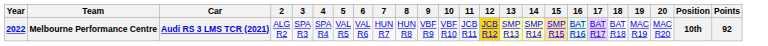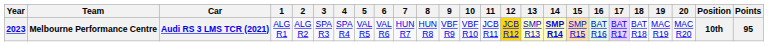 <table class="wikitable" style="text-align:center; font-size:85%">
 <tr>
 <th>Year</th>
 <th>Team</th>
 <th>Car</th>
+<th>1</th>
 <th>2</th>
 <th>3</th>
 <th>4</th>
 <th>5</th>
 <th>6</th>
 <th>7</th>
 <th>8</th>
 <th>9</th>
 <th>10</th>
 <th>11</th>
 <th>12</th>
 <th>13</th>
 <th>14</th>
 <th>15</th>
 <th>16</th>
 <th>17</th>
 <th>18</th>
 <th>19</th>
 <th>20</th>
 <th>Position</th>
 <th>Points</th>
 </tr>
 <tr>
-<th><a href='#'>2022</a></th>
+<th><a href='#'>2023</a></th>
 <th nowrap>Melbourne Performance Centre</th>
 <th nowrap><a href='#'>Audi RS 3 LMS TCR (2021)</a></th>
+<td><a href='#'>ALG<br>R1</a></td>
 <td><a href='#'>ALG<br>R2</a></td>
 <td><a href='#'>SPA<br>R3</a></td>
 <td><a href='#'>SPA<br>R4</a></td>
 <td><a href='#'>VAL<br>R5</a></td>
 <td><a href='#'>VAL<br>R6</a></td>
 <td><a href='#'>HUN<br>R7</a></td>
 <td><a href='#'>HUN<br>R8</a></td>
 <td><a href='#'>VBF<br>R9</a></td>
 <td><a href='#'>VBF<br>R10</a></td>
 <td><a href='#'>JCB<br>R11</a></td>
 <td style="background: gold;"><a href='#'>JCB<br>R12</a></td>
 <td style=background:#ffffbf><a href='#'>SMP<br>R13</a><br></td>
-<td style=background:#ffffbf><a href='#'>SMP<br>R14</a><br></td>
+<td style=background:#ffffbf><strong><a href='#'>SMP<br>R14</a><br></strong></td>
 <td style=background:#ffdf9f><a href='#'>SMP<br>R15</a><br></td>
 <td style=background:#dfffdf><a href='#'>BAT<br>R16</a><br></td>
 <td style=background:#efcfff><a href='#'>BAT<br>R17</a><br></td>
 <td style=background:#ffffff><a href='#'>BAT<br>R18</a><br></td>
 <td><a href='#'>MAC<br>R19</a></td>
 <td><a href='#'>MAC<br>R20</a></td>
 <th>10th</th>
-<th>92</th>
+<th>95</th>
 </tr>
 </table>
